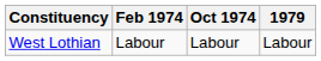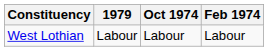 <table class="wikitable">
 <tr>
 <th>Constituency</th>
+<th>1979</th>
+<th>Oct 1974</th>
 <th>Feb 1974</th>
-<th>Oct 1974</th>
-<th>1979</th>
 </tr>
 <tr>
 <td><a href='#'>West Lothian</a></td>
 <td bgcolor=>Labour</td>
 <td bgcolor=>Labour</td>
 <td bgcolor=>Labour</td>
 </tr>
 </table>
